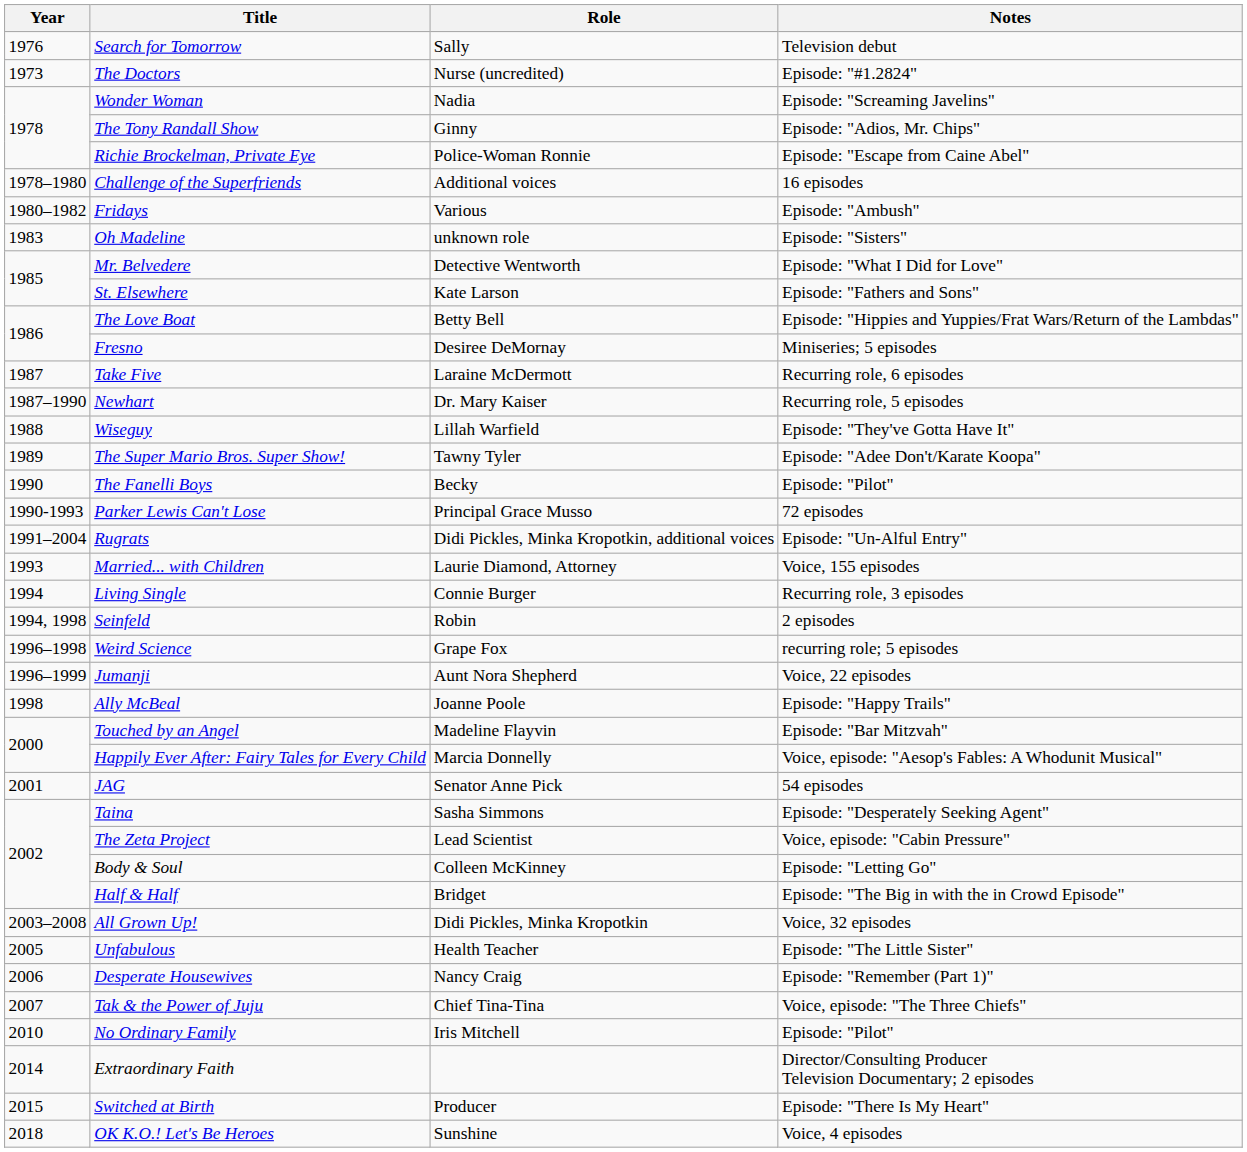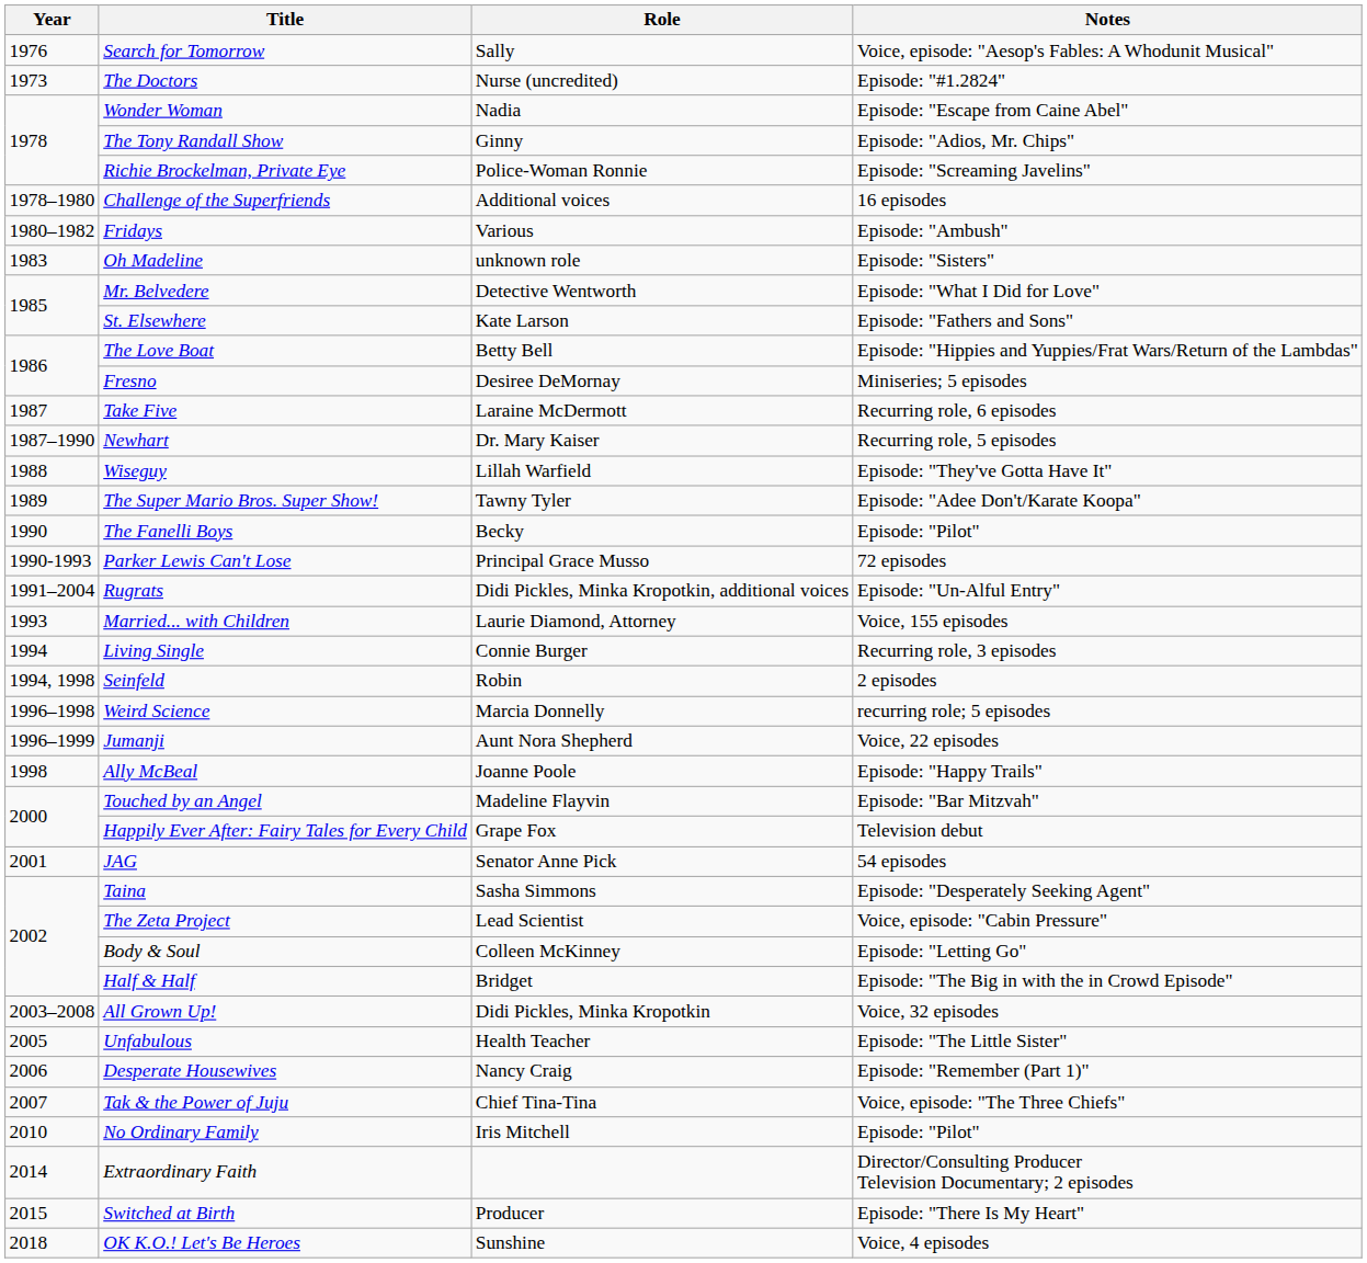 <table class="wikitable sortable">
 <tr>
 <th>Year</th>
 <th>Title</th>
 <th>Role</th>
 <th>Notes</th>
 </tr>
 <tr>
 <td>1976</td>
 <td><em><a href='#'>Search for Tomorrow</a></em></td>
 <td>Sally</td>
-<td>Television debut</td>
+<td>Voice, episode: "Aesop's Fables: A Whodunit Musical"</td>
 </tr>
 <tr>
 <td>1973</td>
 <td><em><a href='#'>The Doctors</a></em></td>
 <td>Nurse (uncredited)</td>
 <td>Episode: "#1.2824"</td>
 </tr>
 <tr>
 <td rowspan="3">1978</td>
 <td><em><a href='#'>Wonder Woman</a></em></td>
 <td>Nadia</td>
-<td>Episode: "Screaming Javelins"</td>
+<td>Episode: "Escape from Caine Abel"</td>
 </tr>
 <tr>
 <td><em><a href='#'>The Tony Randall Show</a></em></td>
 <td>Ginny</td>
 <td>Episode: "Adios, Mr. Chips"</td>
 </tr>
 <tr>
 <td><em><a href='#'>Richie Brockelman, Private Eye</a></em></td>
 <td>Police-Woman Ronnie</td>
-<td>Episode: "Escape from Caine Abel"</td>
+<td>Episode: "Screaming Javelins"</td>
 </tr>
 <tr>
 <td>1978–1980</td>
 <td><em><a href='#'>Challenge of the Superfriends</a></em></td>
 <td>Additional voices</td>
 <td>16 episodes</td>
 </tr>
 <tr>
 <td>1980–1982</td>
 <td><em><a href='#'>Fridays</a></em></td>
 <td>Various</td>
 <td>Episode: "Ambush"</td>
 </tr>
 <tr>
 <td>1983</td>
 <td><em><a href='#'>Oh Madeline</a></em></td>
 <td>unknown role</td>
 <td>Episode: "Sisters"</td>
 </tr>
 <tr>
 <td rowspan="2">1985</td>
 <td><em><a href='#'>Mr. Belvedere</a></em></td>
 <td>Detective Wentworth</td>
 <td>Episode: "What I Did for Love"</td>
 </tr>
 <tr>
 <td><em><a href='#'>St. Elsewhere</a></em></td>
 <td>Kate Larson</td>
 <td>Episode: "Fathers and Sons"</td>
 </tr>
 <tr>
 <td rowspan="2">1986</td>
 <td><em><a href='#'>The Love Boat</a></em></td>
 <td>Betty Bell</td>
 <td>Episode: "Hippies and Yuppies/Frat Wars/Return of the Lambdas"</td>
 </tr>
 <tr>
 <td><em><a href='#'>Fresno</a></em></td>
 <td>Desiree DeMornay</td>
 <td>Miniseries; 5 episodes</td>
 </tr>
 <tr>
 <td>1987</td>
 <td><em><a href='#'>Take Five</a></em></td>
 <td>Laraine McDermott</td>
 <td>Recurring role, 6 episodes</td>
 </tr>
 <tr>
 <td>1987–1990</td>
 <td><em><a href='#'>Newhart</a></em></td>
 <td>Dr. Mary Kaiser</td>
 <td>Recurring role, 5 episodes</td>
 </tr>
 <tr>
 <td>1988</td>
 <td><em><a href='#'>Wiseguy</a></em></td>
 <td>Lillah Warfield</td>
 <td>Episode: "They've Gotta Have It"</td>
 </tr>
 <tr>
 <td>1989</td>
 <td><em><a href='#'>The Super Mario Bros. Super Show!</a></em></td>
 <td>Tawny Tyler</td>
 <td>Episode: "Adee Don't/Karate Koopa"</td>
 </tr>
 <tr>
 <td>1990</td>
 <td><em><a href='#'>The Fanelli Boys</a></em></td>
 <td>Becky</td>
 <td>Episode: "Pilot"</td>
 </tr>
 <tr>
 <td>1990-1993</td>
 <td><em><a href='#'>Parker Lewis Can't Lose</a></em></td>
 <td>Principal Grace Musso</td>
 <td>72 episodes</td>
 </tr>
 <tr>
 <td>1991–2004</td>
 <td><em><a href='#'>Rugrats</a></em></td>
 <td>Didi Pickles, Minka Kropotkin, additional voices</td>
 <td>Episode: "Un-Alful Entry"</td>
 </tr>
 <tr>
 <td>1993</td>
 <td><em><a href='#'>Married... with Children</a></em></td>
 <td>Laurie Diamond, Attorney</td>
 <td>Voice, 155 episodes</td>
 </tr>
 <tr>
 <td>1994</td>
 <td><em><a href='#'>Living Single</a></em></td>
 <td>Connie Burger</td>
 <td>Recurring role, 3 episodes</td>
 </tr>
 <tr>
 <td>1994, 1998</td>
 <td><em><a href='#'>Seinfeld</a></em></td>
 <td>Robin</td>
 <td>2 episodes</td>
 </tr>
 <tr>
 <td>1996–1998</td>
 <td><em><a href='#'>Weird Science</a></em></td>
-<td>Grape Fox</td>
+<td>Marcia Donnelly</td>
 <td>recurring role; 5 episodes</td>
 </tr>
 <tr>
 <td>1996–1999</td>
 <td><em><a href='#'>Jumanji</a></em></td>
 <td>Aunt Nora Shepherd</td>
 <td>Voice, 22 episodes</td>
 </tr>
 <tr>
 <td>1998</td>
 <td><em><a href='#'>Ally McBeal</a></em></td>
 <td>Joanne Poole</td>
 <td>Episode: "Happy Trails"</td>
 </tr>
 <tr>
 <td rowspan="2">2000</td>
 <td><em><a href='#'>Touched by an Angel</a></em></td>
 <td>Madeline Flayvin</td>
 <td>Episode: "Bar Mitzvah"</td>
 </tr>
 <tr>
 <td><em><a href='#'>Happily Ever After: Fairy Tales for Every Child</a></em></td>
-<td>Marcia Donnelly</td>
-<td>Voice, episode: "Aesop's Fables: A Whodunit Musical"</td>
+<td>Grape Fox</td>
+<td>Television debut</td>
 </tr>
 <tr>
 <td>2001</td>
 <td><em><a href='#'>JAG</a></em></td>
 <td>Senator Anne Pick</td>
 <td>54 episodes</td>
 </tr>
 <tr>
 <td rowspan="4">2002</td>
 <td><em><a href='#'>Taina</a></em></td>
 <td>Sasha Simmons</td>
 <td>Episode: "Desperately Seeking Agent"</td>
 </tr>
 <tr>
 <td><em><a href='#'>The Zeta Project</a></em></td>
 <td>Lead Scientist</td>
 <td>Voice, episode: "Cabin Pressure"</td>
 </tr>
 <tr>
 <td><em>Body & Soul</em></td>
 <td>Colleen McKinney</td>
 <td>Episode: "Letting Go"</td>
 </tr>
 <tr>
 <td><em><a href='#'>Half & Half</a></em></td>
 <td>Bridget</td>
 <td>Episode: "The Big in with the in Crowd Episode"</td>
 </tr>
 <tr>
 <td>2003–2008</td>
 <td><em><a href='#'>All Grown Up!</a></em></td>
 <td>Didi Pickles, Minka Kropotkin</td>
 <td>Voice, 32 episodes</td>
 </tr>
 <tr>
 <td>2005</td>
 <td><em><a href='#'>Unfabulous</a></em></td>
 <td>Health Teacher</td>
 <td>Episode: "The Little Sister"</td>
 </tr>
 <tr>
 <td>2006</td>
 <td><em><a href='#'>Desperate Housewives</a></em></td>
 <td>Nancy Craig</td>
 <td>Episode: "Remember (Part 1)"</td>
 </tr>
 <tr>
 <td>2007</td>
 <td><em><a href='#'>Tak & the Power of Juju</a></em></td>
 <td>Chief Tina-Tina</td>
 <td>Voice, episode: "The Three Chiefs"</td>
 </tr>
 <tr>
 <td>2010</td>
 <td><em><a href='#'>No Ordinary Family</a></em></td>
 <td>Iris Mitchell</td>
 <td>Episode: "Pilot"</td>
 </tr>
 <tr>
 <td>2014</td>
 <td><em>Extraordinary Faith</em></td>
 <td></td>
 <td>Director/Consulting Producer<br>Television Documentary; 2 episodes</td>
 </tr>
 <tr>
 <td>2015</td>
 <td><em><a href='#'>Switched at Birth</a></em></td>
 <td>Producer</td>
 <td>Episode: "There Is My Heart"</td>
 </tr>
 <tr>
 <td>2018</td>
 <td><em><a href='#'>OK K.O.! Let's Be Heroes</a></em></td>
 <td>Sunshine</td>
 <td>Voice, 4 episodes</td>
 </tr>
 </table>
